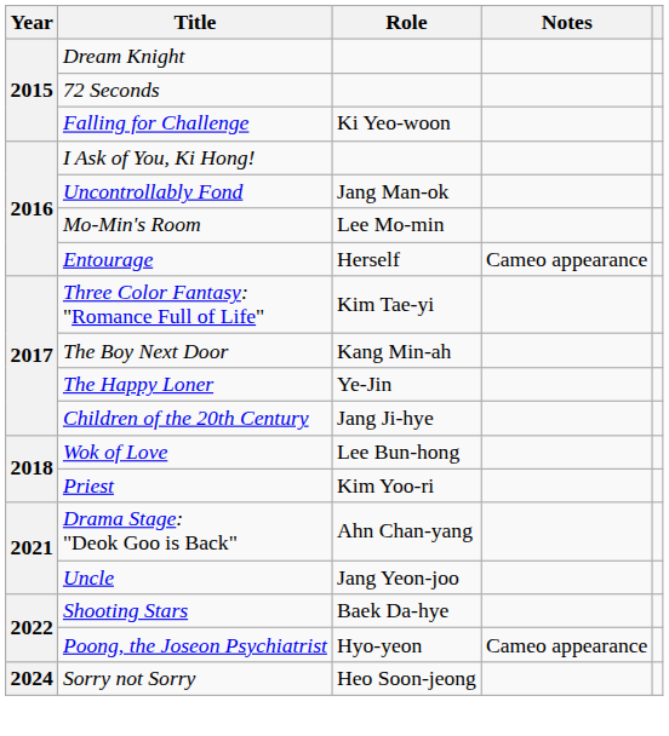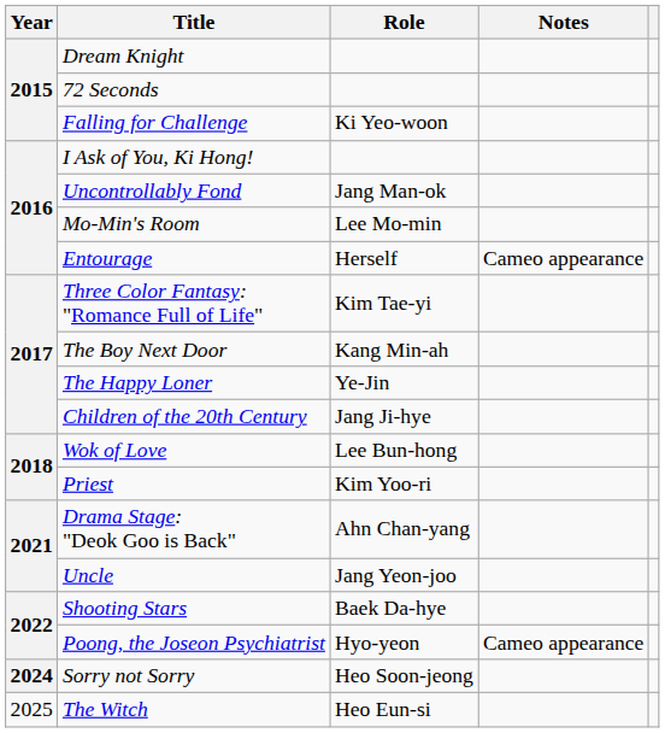 <table class="wikitable plainrowheaders sortable">
 <tr>
 <th scope="col">Year</th>
 <th scope="col">Title</th>
 <th scope="col">Role</th>
 <th scope="col">Notes</th>
 <th scope="col" class="unsortable"></th>
 </tr>
 <tr>
 <th scope="row" rowspan="3">2015</th>
 <td><em>Dream Knight</em></td>
 <td></td>
 <td></td>
 <td style="text-align:center"></td>
 </tr>
 <tr>
 <td><em>72 Seconds</em></td>
 <td></td>
 <td></td>
 <td style="text-align:center"></td>
 </tr>
 <tr>
 <td><em><a href='#'>Falling for Challenge</a></em></td>
 <td>Ki Yeo-woon</td>
 <td></td>
 <td style="text-align:center"></td>
 </tr>
 <tr>
 <th scope="row" rowspan="4">2016</th>
 <td><em>I Ask of You, Ki Hong! </em></td>
 <td></td>
 <td></td>
 <td style="text-align:center"></td>
 </tr>
 <tr>
 <td><em><a href='#'>Uncontrollably Fond</a></em></td>
 <td>Jang Man-ok</td>
 <td></td>
 <td style="text-align:center"></td>
 </tr>
 <tr>
 <td><em>Mo-Min's Room</em></td>
 <td>Lee Mo-min</td>
 <td></td>
 <td style="text-align:center"></td>
 </tr>
 <tr>
 <td><em><a href='#'>Entourage</a></em></td>
 <td>Herself</td>
 <td>Cameo appearance</td>
 <td style="text-align:center"></td>
 </tr>
 <tr>
 <th scope="row" rowspan="4">2017</th>
 <td><em><a href='#'>Three Color Fantasy</a>:</em><br>"<a href='#'>Romance Full of Life</a>"</td>
 <td>Kim Tae-yi</td>
 <td></td>
 <td style="text-align:center"></td>
 </tr>
 <tr>
 <td><em>The Boy Next Door</em></td>
 <td>Kang Min-ah</td>
 <td></td>
 <td style="text-align:center"></td>
 </tr>
 <tr>
 <td><em><a href='#'>The Happy Loner</a></em></td>
 <td>Ye-Jin</td>
 <td></td>
 <td style="text-align:center"></td>
 </tr>
 <tr>
 <td><em><a href='#'>Children of the 20th Century</a></em></td>
 <td>Jang Ji-hye</td>
 <td></td>
 <td style="text-align:center"></td>
 </tr>
 <tr>
 <th scope="row" rowspan="2">2018</th>
 <td><em><a href='#'>Wok of Love</a></em></td>
 <td>Lee Bun-hong</td>
 <td></td>
 <td style="text-align:center"></td>
 </tr>
 <tr>
 <td><em><a href='#'>Priest</a></em></td>
 <td>Kim Yoo-ri</td>
 <td></td>
 <td style="text-align:center"></td>
 </tr>
 <tr>
 <th scope="row" rowspan="2">2021</th>
 <td><em><a href='#'>Drama Stage</a>:</em><br>"Deok Goo is Back"</td>
 <td>Ahn Chan-yang</td>
 <td></td>
 <td style="text-align:center"></td>
 </tr>
 <tr>
 <td><em><a href='#'>Uncle</a></em></td>
 <td>Jang Yeon-joo</td>
 <td></td>
 <td style="text-align:center"></td>
 </tr>
 <tr>
 <th scope="row" rowspan="2">2022</th>
 <td><em><a href='#'>Shooting Stars</a></em></td>
 <td>Baek Da-hye</td>
 <td></td>
 <td style="text-align:center"></td>
 </tr>
 <tr>
 <td><em><a href='#'>Poong, the Joseon Psychiatrist</a></em></td>
 <td>Hyo-yeon</td>
 <td>Cameo appearance</td>
 <td style="text-align:center"></td>
 </tr>
 <tr>
 <th scope="row">2024</th>
 <td><em>Sorry not Sorry</em></td>
 <td>Heo Soon-jeong</td>
 <td></td>
 <td style="text-align:center"></td>
 </tr>
+<tr>
+<td>2025</td>
+<td><em><a href='#'>The Witch</a></em></td>
+<td>Heo Eun-si</td>
+<td></td>
+<td></td>
+</tr>
 </table>
